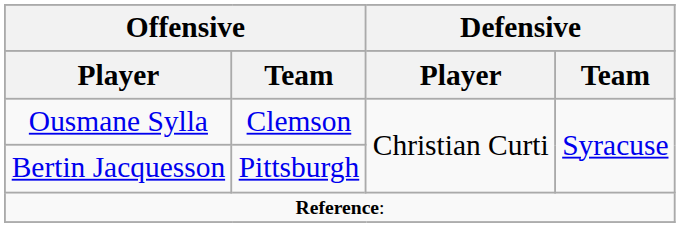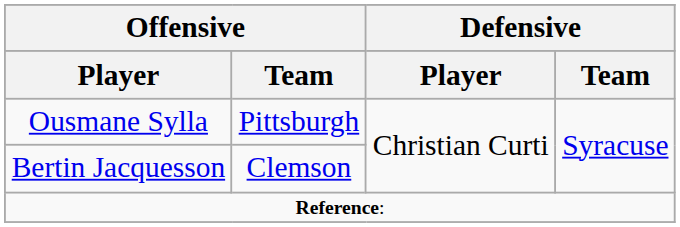 <table class="wikitable" style="text-align: center;">
 <tr>
 <th colspan="2">Offensive</th>
 <th colspan="2">Defensive</th>
 </tr>
 <tr>
 <th>Player</th>
 <th>Team</th>
 <th>Player</th>
 <th>Team</th>
 </tr>
 <tr>
 <td><a href='#'>Ousmane Sylla</a></td>
-<td><a href='#'>Clemson</a></td>
+<td><a href='#'>Pittsburgh</a></td>
 <td rowspan=2>Christian Curti</td>
 <td rowspan=2><a href='#'>Syracuse</a></td>
 </tr>
 <tr>
 <td><a href='#'>Bertin Jacquesson</a></td>
-<td><a href='#'>Pittsburgh</a></td>
+<td><a href='#'>Clemson</a></td>
 </tr>
 <tr>
 <td colspan="4"  style="font-size:8pt; text-align:center;"><strong>Reference</strong>:</td>
 </tr>
 </table>
